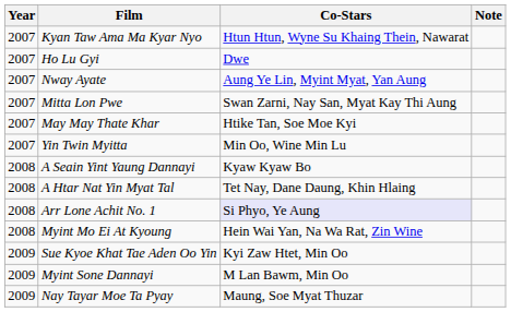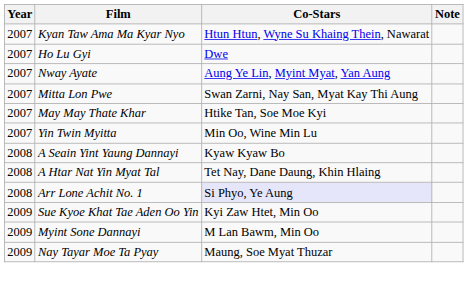 <table class="wikitable sortable">
 <tr>
 <th>Year</th>
 <th>Film</th>
 <th>Co-Stars</th>
 <th>Note</th>
 </tr>
 <tr>
 <td>2007</td>
 <td><em>Kyan Taw Ama Ma Kyar Nyo</em></td>
 <td><a href='#'>Htun Htun</a>, <a href='#'>Wyne Su Khaing Thein</a>, Nawarat</td>
 <td></td>
 </tr>
 <tr>
 <td>2007</td>
 <td><em>Ho Lu Gyi</em></td>
 <td><a href='#'>Dwe</a></td>
 <td></td>
 </tr>
 <tr>
 <td>2007</td>
 <td><em>Nway Ayate</em></td>
 <td><a href='#'>Aung Ye Lin</a>, <a href='#'>Myint Myat</a>, <a href='#'>Yan Aung</a></td>
 <td></td>
 </tr>
 <tr>
 <td>2007</td>
 <td><em>Mitta Lon Pwe</em></td>
 <td>Swan Zarni, Nay San, Myat Kay Thi Aung</td>
 <td></td>
 </tr>
 <tr>
 <td>2007</td>
 <td><em>May May Thate Khar</em></td>
 <td>Htike Tan, Soe Moe Kyi</td>
 <td></td>
 </tr>
 <tr>
 <td>2007</td>
 <td><em>Yin Twin Myitta</em></td>
 <td>Min Oo, Wine Min Lu</td>
 <td></td>
 </tr>
 <tr>
 <td>2008</td>
 <td><em>A Seain Yint Yaung Dannayi</em></td>
 <td>Kyaw Kyaw Bo</td>
 <td></td>
 </tr>
 <tr>
 <td>2008</td>
 <td><em>A Htar Nat Yin Myat Tal</em></td>
 <td>Tet Nay, Dane Daung, Khin Hlaing</td>
 <td></td>
 </tr>
 <tr>
 <td>2008</td>
 <td><em>Arr Lone Achit No. 1</em></td>
 <td style="background: lavender;">Si Phyo, Ye Aung</td>
 <td></td>
 </tr>
 <tr>
-<td>2008</td>
-<td><em>Myint Mo Ei At Kyoung</em></td>
-<td>Hein Wai Yan, Na Wa Rat, <a href='#'>Zin Wine</a></td>
-<td></td>
-</tr>
-<tr>
 <td>2009</td>
 <td><em>Sue Kyoe Khat Tae Aden Oo Yin</em></td>
 <td>Kyi Zaw Htet, Min Oo</td>
 <td></td>
 </tr>
 <tr>
 <td>2009</td>
 <td><em>Myint Sone Dannayi</em></td>
 <td>M Lan Bawm, Min Oo</td>
 <td></td>
 </tr>
 <tr>
 <td>2009</td>
 <td><em>Nay Tayar Moe Ta Pyay</em></td>
 <td>Maung, Soe Myat Thuzar</td>
 <td></td>
 </tr>
 </table>
